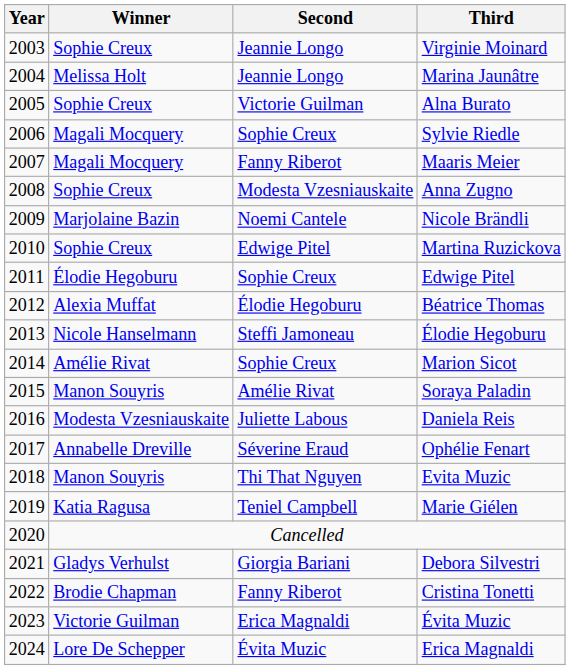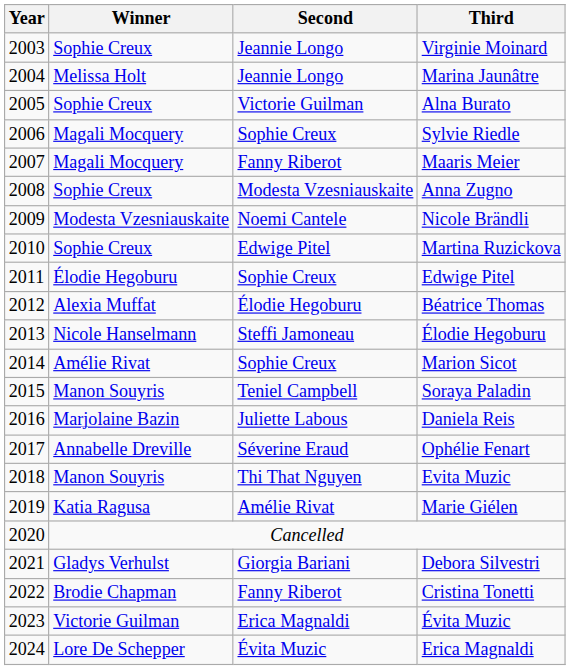 <table class=wikitable>
 <tr>
 <th>Year</th>
 <th>Winner</th>
 <th>Second</th>
 <th>Third</th>
 </tr>
 <tr>
 <td>2003</td>
 <td> <a href='#'>Sophie Creux</a></td>
 <td> <a href='#'>Jeannie Longo</a></td>
 <td> <a href='#'>Virginie Moinard</a></td>
 </tr>
 <tr>
 <td>2004</td>
 <td> <a href='#'>Melissa Holt</a></td>
 <td> <a href='#'>Jeannie Longo</a></td>
 <td> <a href='#'>Marina Jaunâtre</a></td>
 </tr>
 <tr>
 <td>2005</td>
 <td> <a href='#'>Sophie Creux</a></td>
 <td> <a href='#'>Victorie Guilman</a></td>
 <td> <a href='#'>Alna Burato</a></td>
 </tr>
 <tr>
 <td>2006</td>
 <td> <a href='#'>Magali Mocquery</a></td>
 <td> <a href='#'>Sophie Creux</a></td>
 <td> <a href='#'>Sylvie Riedle</a></td>
 </tr>
 <tr>
 <td>2007</td>
 <td> <a href='#'>Magali Mocquery</a></td>
 <td> <a href='#'>Fanny Riberot</a></td>
 <td> <a href='#'>Maaris Meier</a></td>
 </tr>
 <tr>
 <td>2008</td>
 <td> <a href='#'>Sophie Creux</a></td>
 <td> <a href='#'>Modesta Vzesniauskaite</a></td>
 <td> <a href='#'>Anna Zugno</a></td>
 </tr>
 <tr>
 <td>2009</td>
-<td> <a href='#'>Marjolaine Bazin</a></td>
+<td> <a href='#'>Modesta Vzesniauskaite</a></td>
 <td> <a href='#'>Noemi Cantele</a></td>
 <td> <a href='#'>Nicole Brändli</a></td>
 </tr>
 <tr>
 <td>2010</td>
 <td> <a href='#'>Sophie Creux</a></td>
 <td> <a href='#'>Edwige Pitel</a></td>
 <td> <a href='#'>Martina Ruzickova</a></td>
 </tr>
 <tr>
 <td>2011</td>
 <td> <a href='#'>Élodie Hegoburu</a></td>
 <td> <a href='#'>Sophie Creux</a></td>
 <td> <a href='#'>Edwige Pitel</a></td>
 </tr>
 <tr>
 <td>2012</td>
 <td> <a href='#'>Alexia Muffat</a></td>
 <td> <a href='#'>Élodie Hegoburu</a></td>
 <td> <a href='#'>Béatrice Thomas</a></td>
 </tr>
 <tr>
 <td>2013</td>
 <td> <a href='#'>Nicole Hanselmann</a></td>
 <td> <a href='#'>Steffi Jamoneau</a></td>
 <td> <a href='#'>Élodie Hegoburu</a></td>
 </tr>
 <tr>
 <td>2014</td>
 <td> <a href='#'>Amélie Rivat</a></td>
 <td> <a href='#'>Sophie Creux</a></td>
 <td> <a href='#'>Marion Sicot</a></td>
 </tr>
 <tr>
 <td>2015</td>
 <td> <a href='#'>Manon Souyris</a></td>
-<td> <a href='#'>Amélie Rivat</a></td>
+<td> <a href='#'>Teniel Campbell</a></td>
 <td> <a href='#'>Soraya Paladin</a></td>
 </tr>
 <tr>
 <td>2016</td>
-<td> <a href='#'>Modesta Vzesniauskaite</a></td>
+<td> <a href='#'>Marjolaine Bazin</a></td>
 <td> <a href='#'>Juliette Labous</a></td>
 <td> <a href='#'>Daniela Reis</a></td>
 </tr>
 <tr>
 <td>2017</td>
 <td> <a href='#'>Annabelle Dreville</a></td>
 <td> <a href='#'>Séverine Eraud</a></td>
 <td> <a href='#'>Ophélie Fenart</a></td>
 </tr>
 <tr>
 <td>2018</td>
 <td> <a href='#'>Manon Souyris</a></td>
 <td> <a href='#'>Thi That Nguyen</a></td>
 <td> <a href='#'>Evita Muzic</a></td>
 </tr>
 <tr>
 <td>2019</td>
 <td> <a href='#'>Katia Ragusa</a></td>
-<td> <a href='#'>Teniel Campbell</a></td>
+<td> <a href='#'>Amélie Rivat</a></td>
 <td> <a href='#'>Marie Giélen</a></td>
 </tr>
 <tr>
 <td>2020</td>
 <td colspan="4" align="center"><em>Cancelled</em></td>
 </tr>
 <tr>
 <td>2021</td>
 <td> <a href='#'>Gladys Verhulst</a></td>
 <td> <a href='#'>Giorgia Bariani</a></td>
 <td> <a href='#'>Debora Silvestri</a></td>
 </tr>
 <tr>
 <td>2022</td>
 <td> <a href='#'>Brodie Chapman</a></td>
 <td> <a href='#'>Fanny Riberot</a></td>
 <td> <a href='#'>Cristina Tonetti</a></td>
 </tr>
 <tr>
 <td>2023</td>
 <td> <a href='#'>Victorie Guilman</a></td>
 <td> <a href='#'>Erica Magnaldi</a></td>
 <td> <a href='#'>Évita Muzic</a></td>
 </tr>
 <tr>
 <td>2024</td>
 <td> <a href='#'>Lore De Schepper</a></td>
 <td> <a href='#'>Évita Muzic</a></td>
 <td> <a href='#'>Erica Magnaldi</a></td>
 </tr>
 </table>
